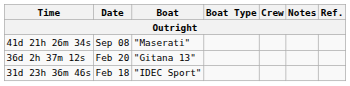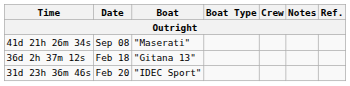 <table class="wikitable sortable">
 <tr>
 <th>Time</th>
 <th>Date</th>
 <th>Boat</th>
 <th>Boat Type</th>
 <th>Crew</th>
 <th>Notes</th>
 <th>Ref.</th>
 </tr>
 <tr>
 <th colspan=7>Outright</th>
 </tr>
 <tr>
 <td>41d 21h 26m 34s</td>
 <td>Sep 08</td>
 <td>"Maserati"</td>
 <td></td>
 <td></td>
 <td></td>
 <td></td>
 </tr>
 <tr>
 <td>36d 2h 37m 12s</td>
-<td>Feb 20</td>
+<td>Feb 18</td>
 <td>"Gitana 13"</td>
 <td></td>
 <td></td>
 <td></td>
 <td></td>
 </tr>
 <tr>
 <td>31d 23h 36m 46s</td>
-<td>Feb 18</td>
+<td>Feb 20</td>
 <td>"IDEC Sport"</td>
 <td></td>
 <td></td>
 <td></td>
 <td></td>
 </tr>
 </table>
